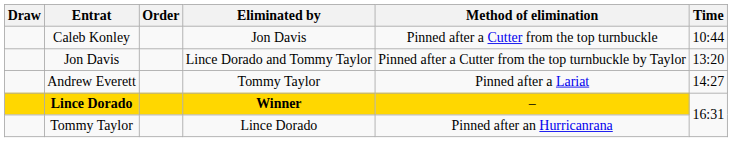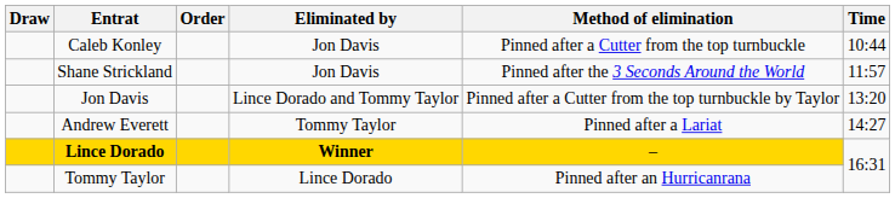 <table class="wikitable sortable" style="text-align:center;">
 <tr>
 <th>Draw</th>
 <th>Entrat</th>
 <th>Order</th>
 <th>Eliminated by</th>
 <th>Method of elimination</th>
 <th>Time</th>
 </tr>
 <tr>
 <td></td>
 <td>Caleb Konley</td>
 <td></td>
 <td>Jon Davis</td>
 <td>Pinned after a <a href='#'>Cutter</a> from the top turnbuckle</td>
 <td>10:44</td>
+</tr>
+<tr>
+<td></td>
+<td>Shane Strickland</td>
+<td></td>
+<td>Jon Davis</td>
+<td>Pinned after the <em><a href='#'>3 Seconds Around the World</a></em></td>
+<td>11:57</td>
 </tr>
 <tr>
 <td></td>
 <td>Jon Davis</td>
 <td></td>
 <td>Lince Dorado and Tommy Taylor</td>
 <td>Pinned after a Cutter from the top turnbuckle by Taylor</td>
 <td>13:20</td>
 </tr>
 <tr>
 <td></td>
 <td>Andrew Everett</td>
 <td></td>
 <td>Tommy Taylor</td>
 <td>Pinned after a <a href='#'>Lariat</a></td>
 <td>14:27</td>
 </tr>
 <tr>
 <td style="background:gold;"><strong></strong></td>
 <td style="background:gold;"><strong>Lince Dorado</strong></td>
 <td style="background:gold;"><strong></strong></td>
 <td style="background:gold;"><strong>Winner</strong></td>
 <td style="background:gold;">–</td>
 <td rowspan=2>16:31</td>
 </tr>
 <tr>
 <td></td>
 <td>Tommy Taylor</td>
 <td></td>
 <td>Lince Dorado</td>
 <td>Pinned after an <a href='#'>Hurricanrana</a></td>
 </tr>
 </table>
